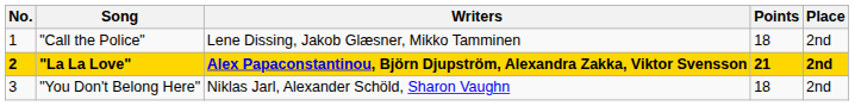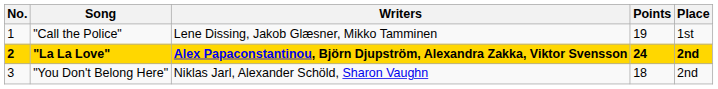 <table class="wikitable sortable">
 <tr>
 <th>No.</th>
 <th>Song</th>
 <th>Writers</th>
 <th>Points</th>
 <th>Place</th>
 </tr>
 <tr>
 <td>1</td>
 <td>"Call the Police"</td>
 <td>Lene Dissing, Jakob Glæsner, Mikko Tamminen</td>
-<td>18</td>
-<td>2nd</td>
+<td>19</td>
+<td>1st</td>
 </tr>
 <tr style="font-weight:bold; background:gold;">
 <td>2</td>
 <td>"La La Love"</td>
 <td><a href='#'>Alex Papaconstantinou</a>, Björn Djupström, Alexandra Zakka, Viktor Svensson</td>
-<td>21</td>
+<td>24</td>
 <td>2nd</td>
 </tr>
 <tr>
 <td>3</td>
 <td>"You Don't Belong Here"</td>
 <td>Niklas Jarl, Alexander Schöld, <a href='#'>Sharon Vaughn</a></td>
 <td>18</td>
 <td>2nd</td>
 </tr>
 </table>
